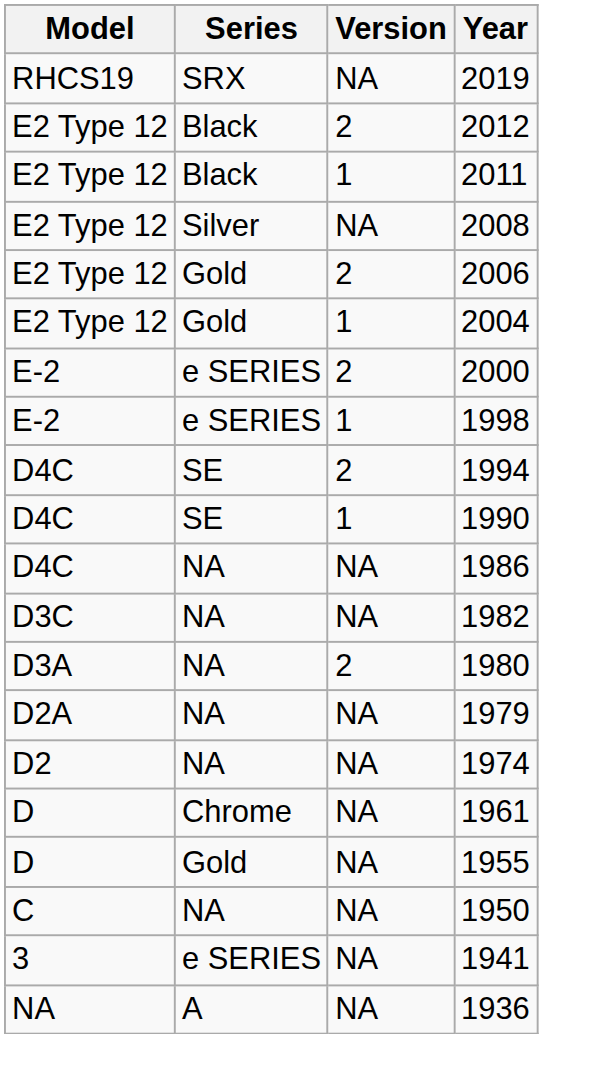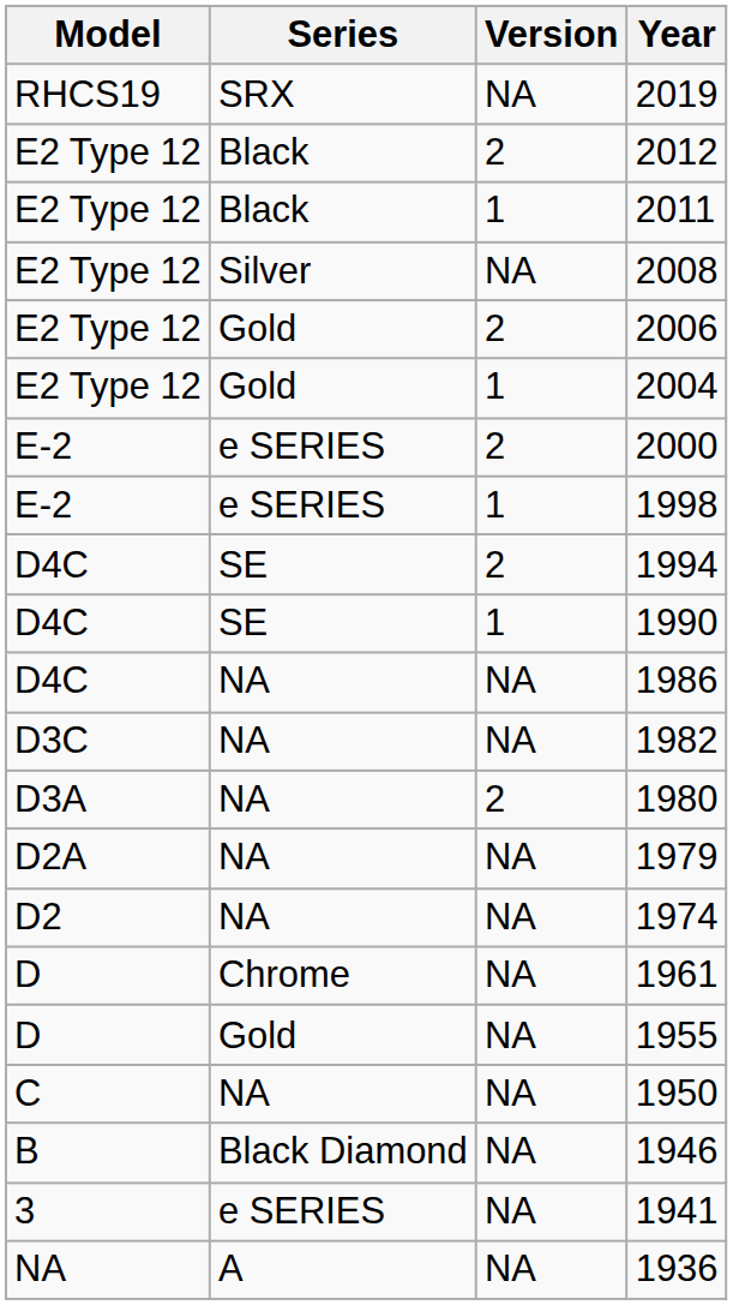 <table class="wikitable">
 <tr>
 <th>Model</th>
 <th>Series</th>
 <th>Version</th>
 <th>Year</th>
 </tr>
 <tr>
 <td>RHCS19</td>
 <td>SRX</td>
 <td>NA</td>
 <td>2019</td>
 </tr>
 <tr>
 <td>E2 Type 12</td>
 <td>Black</td>
 <td>2</td>
 <td>2012</td>
 </tr>
 <tr>
 <td>E2 Type 12</td>
 <td>Black</td>
 <td>1</td>
 <td>2011</td>
 </tr>
 <tr>
 <td>E2 Type 12</td>
 <td>Silver</td>
 <td>NA</td>
 <td>2008</td>
 </tr>
 <tr>
 <td>E2 Type 12</td>
 <td>Gold</td>
 <td>2</td>
 <td>2006</td>
 </tr>
 <tr>
 <td>E2 Type 12</td>
 <td>Gold</td>
 <td>1</td>
 <td>2004</td>
 </tr>
 <tr>
 <td>E-2</td>
 <td>e SERIES</td>
 <td>2</td>
 <td>2000</td>
 </tr>
 <tr>
 <td>E-2</td>
 <td>e SERIES</td>
 <td>1</td>
 <td>1998</td>
 </tr>
 <tr>
 <td>D4C</td>
 <td>SE</td>
 <td>2</td>
 <td>1994</td>
 </tr>
 <tr>
 <td>D4C</td>
 <td>SE</td>
 <td>1</td>
 <td>1990</td>
 </tr>
 <tr>
 <td>D4C</td>
 <td>NA</td>
 <td>NA</td>
 <td>1986</td>
 </tr>
 <tr>
 <td>D3C</td>
 <td>NA</td>
 <td>NA</td>
 <td>1982</td>
 </tr>
 <tr>
 <td>D3A</td>
 <td>NA</td>
 <td>2</td>
 <td>1980</td>
 </tr>
 <tr>
 <td>D2A</td>
 <td>NA</td>
 <td>NA</td>
 <td>1979</td>
 </tr>
 <tr>
 <td>D2</td>
 <td>NA</td>
 <td>NA</td>
 <td>1974</td>
 </tr>
 <tr>
 <td>D</td>
 <td>Chrome</td>
 <td>NA</td>
 <td>1961</td>
 </tr>
 <tr>
 <td>D</td>
 <td>Gold</td>
 <td>NA</td>
 <td>1955</td>
 </tr>
 <tr>
 <td>C</td>
 <td>NA</td>
 <td>NA</td>
 <td>1950</td>
 </tr>
 <tr>
+<td>B</td>
+<td>Black Diamond</td>
+<td>NA</td>
+<td>1946</td>
+</tr>
+<tr>
 <td>3</td>
 <td>e SERIES</td>
 <td>NA</td>
 <td>1941</td>
 </tr>
 <tr>
 <td>NA</td>
 <td>A</td>
 <td>NA</td>
 <td>1936</td>
 </tr>
 </table>
